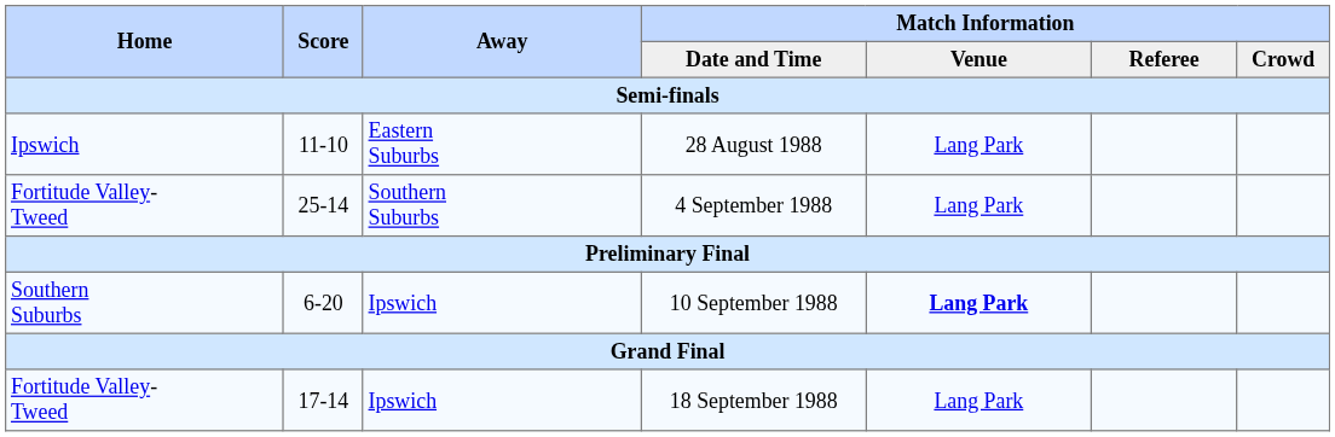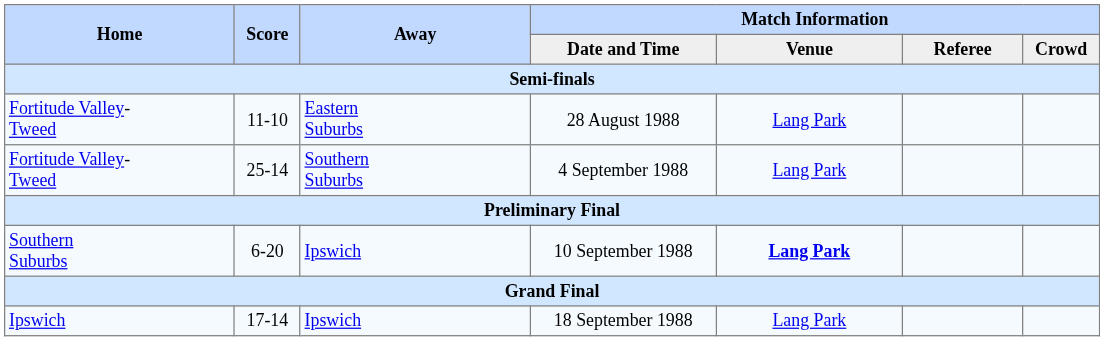 <table border=1 style="border-collapse:collapse; font-size:90%; text-align:center;" cellpadding=3 cellspacing=0 width=100%>
 <tr bgcolor=#C1D8FF>
 <th rowspan=2 width=21%>Home</th>
 <th rowspan=2 width=6%>Score</th>
 <th rowspan=2 width=21%>Away</th>
 <th colspan=6>Match Information</th>
 </tr>
 <tr bgcolor=#EFEFEF>
 <th width=17%>Date and Time</th>
 <th width=17%>Venue</th>
 <th width=11%>Referee</th>
 <th width=7%>Crowd</th>
 </tr>
 <tr bgcolor="#D0E7FF">
 <td colspan=7><strong>Semi-finals</strong></td>
 </tr>
 <tr bgcolor=#F5FAFF>
-<td align=left> <a href='#'>Ipswich</a></td>
+<td align=left> <a href='#'>Fortitude Valley</a>-<br><a href='#'>Tweed</a></td>
 <td>11-10</td>
 <td align=left> <a href='#'>Eastern<br>Suburbs</a></td>
 <td>28 August 1988</td>
 <td><a href='#'>Lang Park</a></td>
 <td></td>
 <td></td>
 </tr>
 <tr bgcolor=#F5FAFF>
 <td align=left> <a href='#'>Fortitude Valley</a>-<br><a href='#'>Tweed</a></td>
 <td>25-14</td>
 <td align=left> <a href='#'>Southern<br>Suburbs</a></td>
 <td>4 September 1988</td>
 <td><a href='#'>Lang Park</a></td>
 <td></td>
 <td></td>
 </tr>
 <tr bgcolor="#D0E7FF">
 <td colspan=7><strong>Preliminary Final</strong></td>
 </tr>
 <tr bgcolor=#F5FAFF>
 <td align=left> <a href='#'>Southern<br>Suburbs</a></td>
 <td>6-20</td>
 <td align=left> <a href='#'>Ipswich</a></td>
 <td>10 September 1988</td>
 <td><strong><a href='#'>Lang Park</a></strong></td>
 <td></td>
 <td></td>
 </tr>
 <tr bgcolor="#D0E7FF">
 <td colspan=7><strong>Grand Final</strong></td>
 </tr>
 <tr bgcolor=#F5FAFF>
-<td align=left> <a href='#'>Fortitude Valley</a>-<br><a href='#'>Tweed</a></td>
+<td align=left> <a href='#'>Ipswich</a></td>
 <td>17-14</td>
 <td align=left> <a href='#'>Ipswich</a></td>
 <td>18 September 1988</td>
 <td><a href='#'>Lang Park</a></td>
 <td></td>
 <td></td>
 </tr>
 </table>
